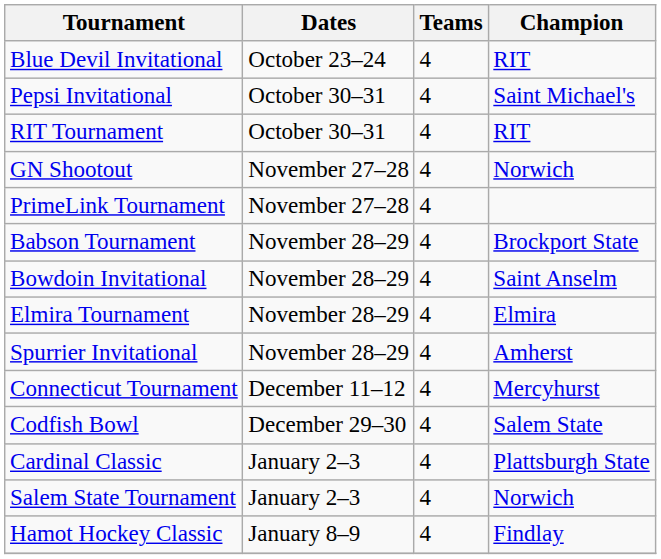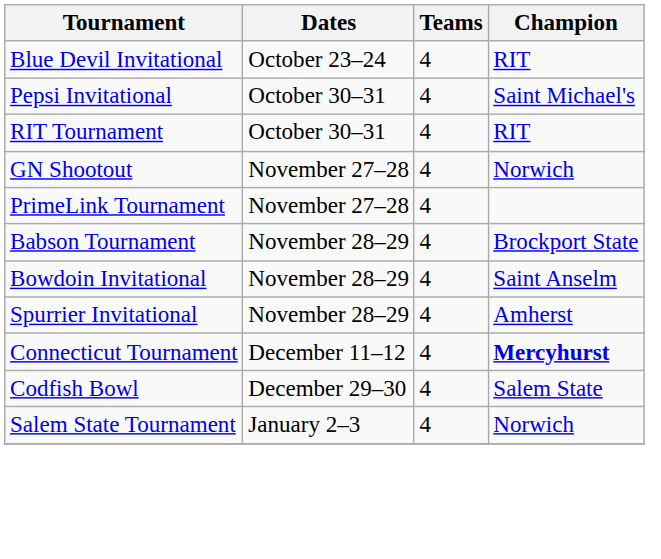 <table class="wikitable">
 <tr>
 <th>Tournament</th>
 <th>Dates</th>
 <th>Teams</th>
 <th>Champion</th>
 </tr>
 <tr>
 <td><a href='#'>Blue Devil Invitational</a></td>
 <td>October 23–24</td>
 <td>4</td>
 <td><a href='#'>RIT</a></td>
 </tr>
 <tr>
 <td><a href='#'>Pepsi Invitational</a></td>
 <td>October 30–31</td>
 <td>4</td>
 <td><a href='#'>Saint Michael's</a></td>
 </tr>
 <tr>
 <td><a href='#'>RIT Tournament</a></td>
 <td>October 30–31</td>
 <td>4</td>
 <td><a href='#'>RIT</a></td>
 </tr>
 <tr>
 <td><a href='#'>GN Shootout</a></td>
 <td>November 27–28</td>
 <td>4</td>
 <td><a href='#'>Norwich</a></td>
 </tr>
 <tr>
 <td><a href='#'>PrimeLink Tournament</a></td>
 <td>November 27–28</td>
 <td>4</td>
 <td></td>
 </tr>
 <tr>
 <td><a href='#'>Babson Tournament</a></td>
 <td>November 28–29</td>
 <td>4</td>
 <td><a href='#'>Brockport State</a></td>
 </tr>
 <tr>
 <td><a href='#'>Bowdoin Invitational</a></td>
 <td>November 28–29</td>
 <td>4</td>
 <td><a href='#'>Saint Anselm</a></td>
 </tr>
 <tr>
-<td><a href='#'>Elmira Tournament</a></td>
-<td>November 28–29</td>
-<td>4</td>
-<td><a href='#'>Elmira</a></td>
-</tr>
-<tr>
 <td><a href='#'>Spurrier Invitational</a></td>
 <td>November 28–29</td>
 <td>4</td>
 <td><a href='#'>Amherst</a></td>
 </tr>
 <tr>
 <td><a href='#'>Connecticut Tournament</a></td>
 <td>December 11–12</td>
 <td>4</td>
-<td><a href='#'>Mercyhurst</a></td>
+<td><strong><a href='#'>Mercyhurst</a></strong></td>
 </tr>
 <tr>
 <td><a href='#'>Codfish Bowl</a></td>
 <td>December 29–30</td>
 <td>4</td>
 <td><a href='#'>Salem State</a></td>
 </tr>
 <tr>
-<td><a href='#'>Cardinal Classic</a></td>
-<td>January 2–3</td>
-<td>4</td>
-<td><a href='#'>Plattsburgh State</a></td>
-</tr>
-<tr>
 <td><a href='#'>Salem State Tournament</a></td>
 <td>January 2–3</td>
 <td>4</td>
 <td><a href='#'>Norwich</a></td>
 </tr>
 <tr>
-<td><a href='#'>Hamot Hockey Classic</a></td>
-<td>January 8–9</td>
-<td>4</td>
-<td><a href='#'>Findlay</a></td>
-</tr>
-<tr>
 </tr>
 </table>
